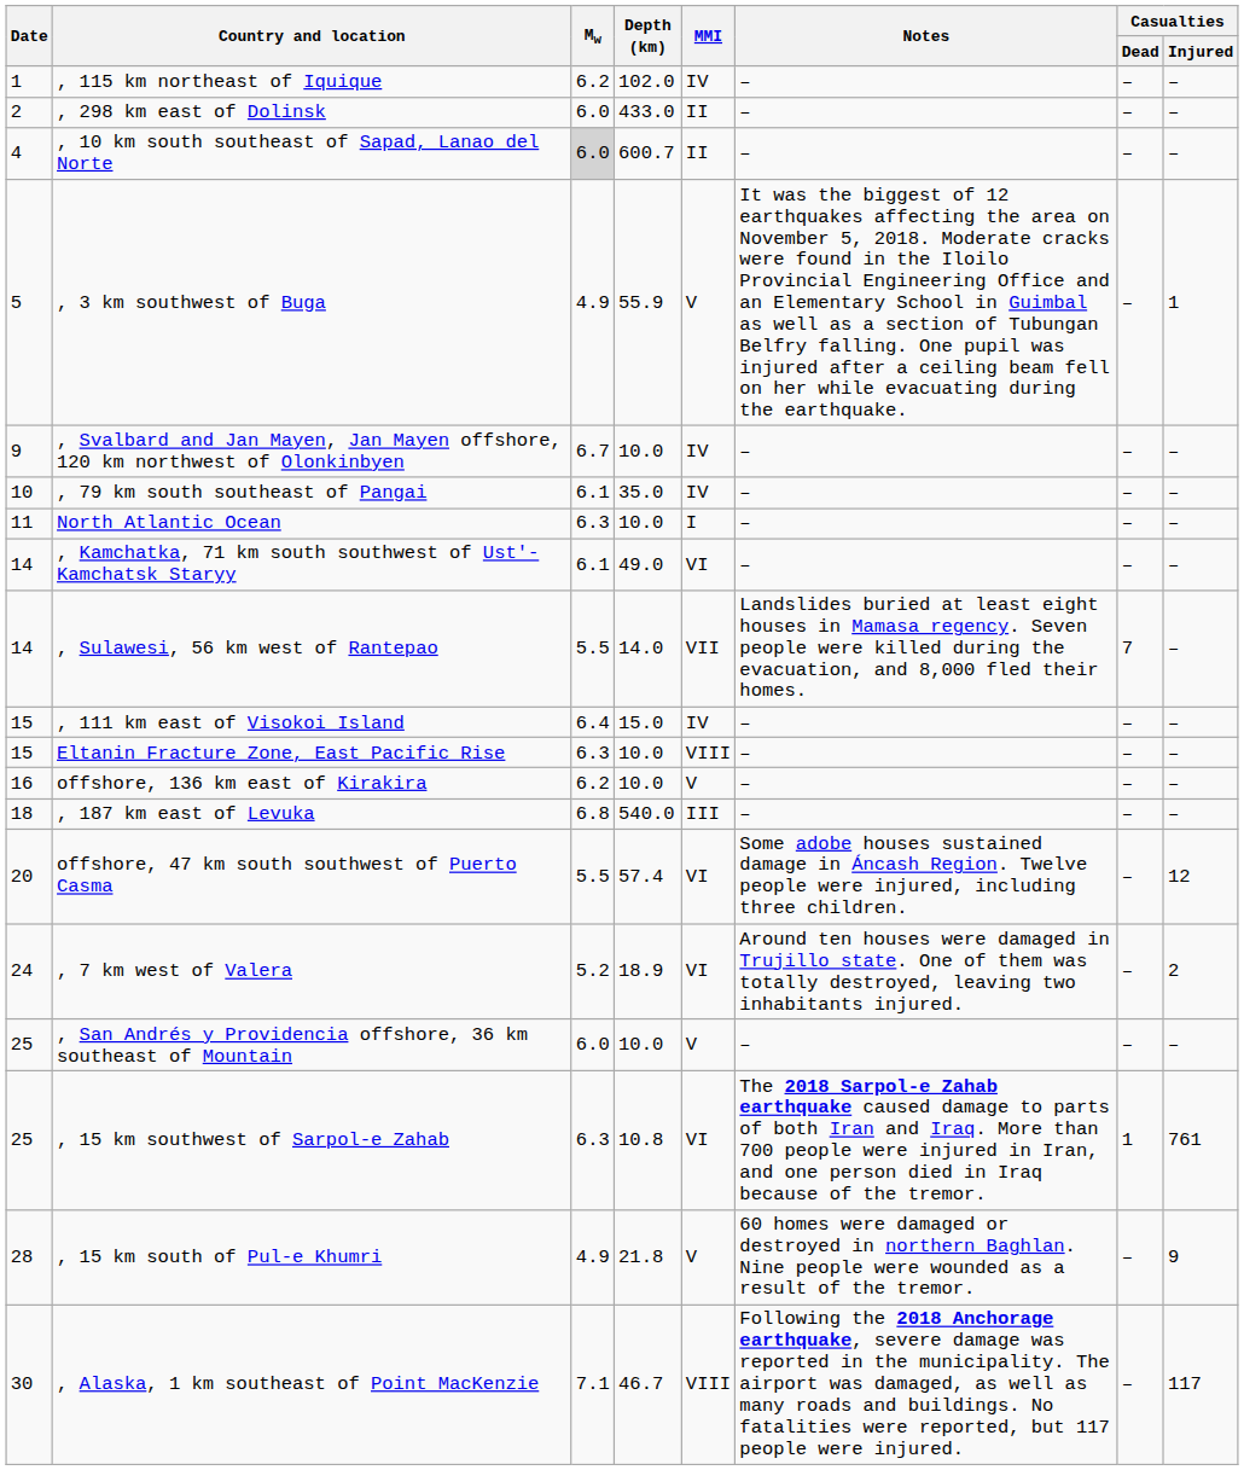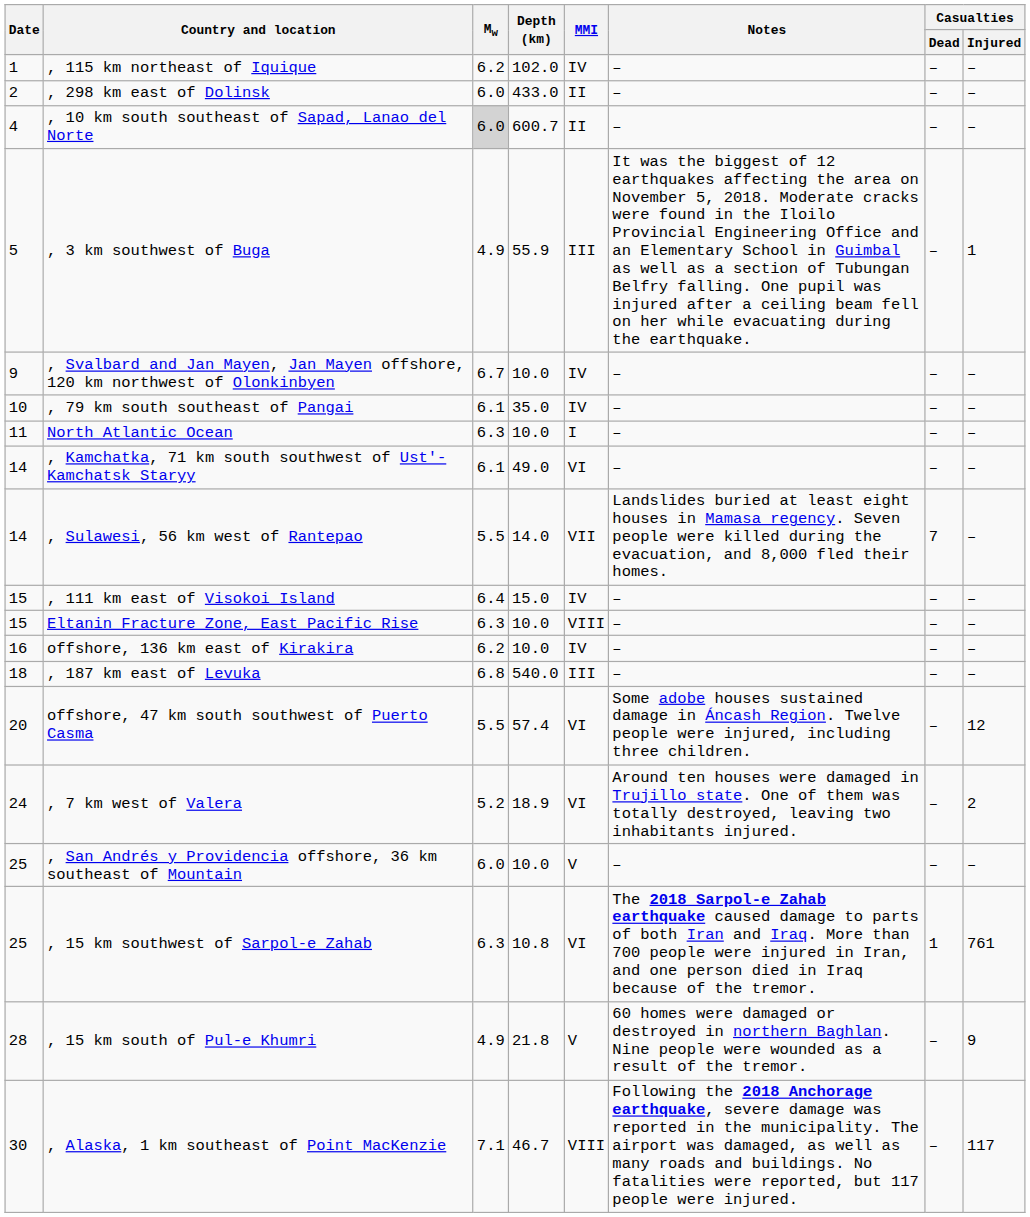 <table class="wikitable sortable sort-under" style="border:1px black; margin-left:1em;">
 <tr>
 <th rowspan="2"><small>Date</small></th>
 <th rowspan="2" style="width: 355px"><small>Country and location</small></th>
 <th rowspan="2"><small>M<sub>w</sub></small></th>
 <th rowspan="2"><small>Depth (km)</small></th>
 <th rowspan="2"><small><a href='#'>MMI</a></small></th>
 <th rowspan="2" class="unsortable"><small>Notes</small></th>
 <th colspan="2"><small>Casualties</small></th>
 </tr>
 <tr>
 <th><small>Dead</small></th>
 <th><small>Injured</small></th>
 </tr>
 <tr>
 <td>1</td>
 <td>, 115 km northeast of <a href='#'>Iquique</a></td>
 <td>6.2</td>
 <td>102.0</td>
 <td>IV</td>
 <td>–</td>
 <td>–</td>
 <td>–</td>
 </tr>
 <tr>
 <td>2</td>
 <td>, 298 km east of <a href='#'>Dolinsk</a></td>
 <td>6.0</td>
 <td>433.0</td>
 <td>II</td>
 <td>–</td>
 <td>–</td>
 <td>–</td>
 </tr>
 <tr>
 <td>4</td>
 <td>, 10 km south southeast of <a href='#'>Sapad, Lanao del Norte</a></td>
 <td style="background: lightgrey;">6.0</td>
 <td>600.7</td>
 <td>II</td>
 <td>–</td>
 <td>–</td>
 <td>–</td>
 </tr>
 <tr>
 <td>5</td>
 <td>, 3 km southwest of <a href='#'>Buga</a></td>
 <td>4.9</td>
 <td>55.9</td>
-<td>V</td>
+<td>III</td>
 <td>It was the biggest of 12 earthquakes affecting the area on November 5, 2018. Moderate cracks were found in the Iloilo Provincial Engineering Office and an Elementary School in <a href='#'>Guimbal</a> as well as a section of Tubungan Belfry falling. One pupil was injured after a ceiling beam fell on her while evacuating during the earthquake.</td>
 <td>–</td>
 <td>1</td>
 </tr>
 <tr>
 <td>9</td>
 <td>, <a href='#'>Svalbard and Jan Mayen</a>, <a href='#'>Jan Mayen</a> offshore, 120 km northwest of <a href='#'>Olonkinbyen</a></td>
 <td>6.7</td>
 <td>10.0</td>
 <td>IV</td>
 <td>–</td>
 <td>–</td>
 <td>–</td>
 </tr>
 <tr>
 <td>10</td>
 <td>, 79 km south southeast of <a href='#'>Pangai</a></td>
 <td>6.1</td>
 <td>35.0</td>
 <td>IV</td>
 <td>–</td>
 <td>–</td>
 <td>–</td>
 </tr>
 <tr>
 <td>11</td>
 <td><a href='#'>North Atlantic Ocean</a></td>
 <td>6.3</td>
 <td>10.0</td>
 <td>I</td>
 <td>–</td>
 <td>–</td>
 <td>–</td>
 </tr>
 <tr>
 <td>14</td>
 <td>, <a href='#'>Kamchatka</a>, 71 km south southwest of <a href='#'>Ust'-Kamchatsk Staryy</a></td>
 <td>6.1</td>
 <td>49.0</td>
 <td>VI</td>
 <td>–</td>
 <td>–</td>
 <td>–</td>
 </tr>
 <tr>
 <td>14</td>
 <td>, <a href='#'>Sulawesi</a>, 56 km west of <a href='#'>Rantepao</a></td>
 <td>5.5</td>
 <td>14.0</td>
 <td>VII</td>
 <td>Landslides buried at least eight houses in <a href='#'>Mamasa regency</a>. Seven people were killed during the evacuation, and 8,000 fled their homes.</td>
 <td>7</td>
 <td>–</td>
 </tr>
 <tr>
 <td>15</td>
 <td>, 111 km east of <a href='#'>Visokoi Island</a></td>
 <td>6.4</td>
 <td>15.0</td>
 <td>IV</td>
 <td>–</td>
 <td>–</td>
 <td>–</td>
 </tr>
 <tr>
 <td>15</td>
 <td><a href='#'>Eltanin Fracture Zone, East Pacific Rise</a></td>
 <td>6.3</td>
 <td>10.0</td>
 <td>VIII</td>
 <td>–</td>
 <td>–</td>
 <td>–</td>
 </tr>
 <tr>
 <td>16</td>
 <td> offshore, 136 km east of <a href='#'>Kirakira</a></td>
 <td>6.2</td>
 <td>10.0</td>
-<td>V</td>
+<td>IV</td>
 <td>–</td>
 <td>–</td>
 <td>–</td>
 </tr>
 <tr>
 <td>18</td>
 <td>, 187 km east of <a href='#'>Levuka</a></td>
 <td>6.8</td>
 <td>540.0</td>
 <td>III</td>
 <td>–</td>
 <td>–</td>
 <td>–</td>
 </tr>
 <tr>
 <td>20</td>
 <td> offshore, 47 km south southwest of <a href='#'>Puerto Casma</a></td>
 <td>5.5</td>
 <td>57.4</td>
 <td>VI</td>
 <td>Some <a href='#'>adobe</a> houses sustained damage in <a href='#'>Áncash Region</a>. Twelve people were injured, including three children.</td>
 <td>–</td>
 <td>12</td>
 </tr>
 <tr>
 <td>24</td>
 <td>, 7 km west of <a href='#'>Valera</a></td>
 <td>5.2</td>
 <td>18.9</td>
 <td>VI</td>
 <td>Around ten houses were damaged in <a href='#'>Trujillo state</a>. One of them was totally destroyed, leaving two inhabitants injured.</td>
 <td>–</td>
 <td>2</td>
 </tr>
 <tr>
 <td>25</td>
 <td>, <a href='#'>San Andrés y Providencia</a> offshore, 36 km southeast of <a href='#'>Mountain</a></td>
 <td>6.0</td>
 <td>10.0</td>
 <td>V</td>
 <td>–</td>
 <td>–</td>
 <td>–</td>
 </tr>
 <tr>
 <td>25</td>
 <td>, 15 km southwest of <a href='#'>Sarpol-e Zahab</a></td>
 <td>6.3</td>
 <td>10.8</td>
 <td>VI</td>
 <td>The <strong><a href='#'>2018 Sarpol-e Zahab earthquake</a></strong> caused damage to parts of both <a href='#'>Iran</a> and <a href='#'>Iraq</a>. More than 700 people were injured in Iran, and one person died in Iraq because of the tremor.</td>
 <td>1</td>
 <td>761</td>
 </tr>
 <tr>
 <td>28</td>
 <td>, 15 km south of <a href='#'>Pul-e Khumri</a></td>
 <td>4.9</td>
 <td>21.8</td>
 <td>V</td>
 <td>60 homes were damaged or destroyed in <a href='#'>northern Baghlan</a>. Nine people were wounded as a result of the tremor.</td>
 <td>–</td>
 <td>9</td>
 </tr>
 <tr>
 <td>30</td>
 <td>, <a href='#'>Alaska</a>, 1 km southeast of <a href='#'>Point MacKenzie</a></td>
 <td>7.1</td>
 <td>46.7</td>
 <td>VIII</td>
 <td>Following the <strong><a href='#'>2018 Anchorage earthquake</a></strong>, severe damage was reported in the municipality. The airport was damaged, as well as many roads and buildings. No fatalities were reported, but 117 people were injured.</td>
 <td>–</td>
 <td>117</td>
 </tr>
 </table>
